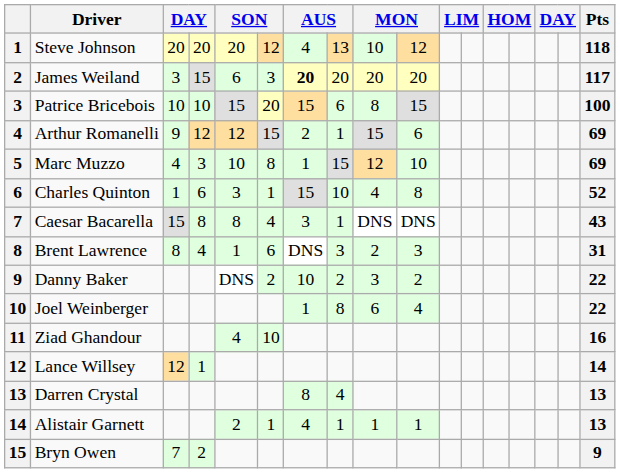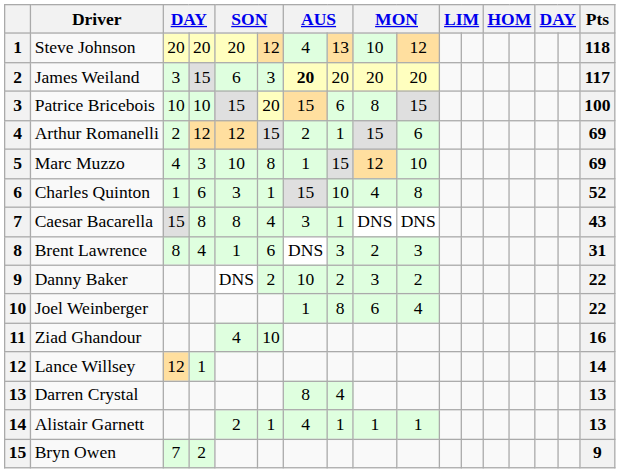 <table class="wikitable" style="font-size:85%; text-align:center">
 <tr style="background:#f9f9f9; vertical-align:top;">
 <th valign=middle></th>
 <th valign=middle>Driver</th>
 <th colspan=2><a href='#'>DAY</a></th>
 <th colspan=2><a href='#'>SON</a></th>
 <th colspan=2><a href='#'>AUS</a></th>
 <th colspan=2><a href='#'>MON</a></th>
 <th colspan=2><a href='#'>LIM</a></th>
 <th colspan=2><a href='#'>HOM</a></th>
 <th colspan=2><a href='#'>DAY</a></th>
 <th valign=middle>Pts</th>
 </tr>
 <tr>
 <th>1</th>
 <td align=left> Steve Johnson</td>
 <td style="background:#ffffbf;">20</td>
 <td style="background:#ffffbf;">20</td>
 <td style="background:#ffffbf;">20</td>
 <td style="background:#ffdf9f;">12</td>
 <td style="background:#dfffdf;">4</td>
 <td style="background:#ffdf9f;">13</td>
 <td style="background:#dfffdf;">10</td>
 <td style="background:#ffdf9f;">12</td>
 <td></td>
 <td></td>
 <td></td>
 <td></td>
 <td></td>
 <td></td>
 <th>118</th>
 </tr>
 <tr>
 <th>2</th>
 <td align=left> James Weiland</td>
 <td style="background:#dfffdf;">3</td>
 <td style="background:#dfdfdf;">15</td>
 <td style="background:#dfffdf;">6</td>
 <td style="background:#dfffdf;">3</td>
 <td style="background:#ffffbf;"><strong>20</strong></td>
 <td style="background:#ffffbf;">20</td>
 <td style="background:#ffffbf;">20</td>
 <td style="background:#ffffbf;">20</td>
 <td></td>
 <td></td>
 <td></td>
 <td></td>
 <td></td>
 <td></td>
 <th>117</th>
 </tr>
 <tr>
 <th>3</th>
 <td align=left> Patrice Bricebois</td>
 <td style="background:#dfffdf;">10</td>
 <td style="background:#dfffdf;">10</td>
 <td style="background:#dfdfdf;">15</td>
 <td style="background:#ffffbf;">20</td>
 <td style="background:#ffdf9f;">15</td>
 <td style="background:#dfffdf;">6</td>
 <td style="background:#dfffdf;">8</td>
 <td style="background:#dfdfdf;">15</td>
 <td></td>
 <td></td>
 <td></td>
 <td></td>
 <td></td>
 <td></td>
 <th>100</th>
 </tr>
 <tr>
 <th>4</th>
 <td align=left> Arthur Romanelli</td>
-<td style="background:#dfffdf;">9</td>
+<td style="background:#dfffdf;">2</td>
 <td style="background:#ffdf9f;">12</td>
 <td style="background:#ffdf9f;">12</td>
 <td style="background:#dfdfdf;">15</td>
 <td style="background:#dfffdf;">2</td>
 <td style="background:#dfffdf;">1</td>
 <td style="background:#dfdfdf;">15</td>
 <td style="background:#dfffdf;">6</td>
 <td></td>
 <td></td>
 <td></td>
 <td></td>
 <td></td>
 <td></td>
 <th>69</th>
 </tr>
 <tr>
 <th>5</th>
 <td align=left> Marc Muzzo</td>
 <td style="background:#dfffdf;">4</td>
 <td style="background:#dfffdf;">3</td>
 <td style="background:#dfffdf;">10</td>
 <td style="background:#dfffdf;">8</td>
 <td style="background:#dfffdf;">1</td>
 <td style="background:#dfdfdf;">15</td>
 <td style="background:#ffdf9f;">12</td>
 <td style="background:#dfffdf;">10</td>
 <td></td>
 <td></td>
 <td></td>
 <td></td>
 <td></td>
 <td></td>
 <th>69</th>
 </tr>
 <tr>
 <th>6</th>
 <td align=left> Charles Quinton</td>
 <td style="background:#dfffdf;">1</td>
 <td style="background:#dfffdf;">6</td>
 <td style="background:#dfffdf;">3</td>
 <td style="background:#dfffdf;">1</td>
 <td style="background:#dfdfdf;">15</td>
 <td style="background:#dfffdf;">10</td>
 <td style="background:#dfffdf;">4</td>
 <td style="background:#dfffdf;">8</td>
 <td></td>
 <td></td>
 <td></td>
 <td></td>
 <td></td>
 <td></td>
 <th>52</th>
 </tr>
 <tr>
 <th>7</th>
 <td align=left> Caesar Bacarella</td>
 <td style="background:#dfdfdf;">15</td>
 <td style="background:#dfffdf;">8</td>
 <td style="background:#dfffdf;">8</td>
 <td style="background:#dfffdf;">4</td>
 <td style="background:#dfffdf;">3</td>
 <td style="background:#dfffdf;">1</td>
 <td style="background:#ffffff;">DNS</td>
 <td style="background:#ffffff;">DNS</td>
 <td></td>
 <td></td>
 <td></td>
 <td></td>
 <td></td>
 <td></td>
 <th>43</th>
 </tr>
 <tr>
 <th>8</th>
 <td align=left> Brent Lawrence</td>
 <td style="background:#dfffdf;">8</td>
 <td style="background:#dfffdf;">4</td>
 <td style="background:#dfffdf;">1</td>
 <td style="background:#dfffdf;">6</td>
 <td style="background:#ffffff;">DNS</td>
 <td style="background:#dfffdf;">3</td>
 <td style="background:#dfffdf;">2</td>
 <td style="background:#dfffdf;">3</td>
 <td></td>
 <td></td>
 <td></td>
 <td></td>
 <td></td>
 <td></td>
 <th>31</th>
 </tr>
 <tr>
 <th>9</th>
 <td align=left> Danny Baker</td>
 <td></td>
 <td></td>
 <td style="background:#ffffff;">DNS</td>
 <td style="background:#dfffdf;">2</td>
 <td style="background:#dfffdf;">10</td>
 <td style="background:#dfffdf;">2</td>
 <td style="background:#dfffdf;">3</td>
 <td style="background:#dfffdf;">2</td>
 <td></td>
 <td></td>
 <td></td>
 <td></td>
 <td></td>
 <td></td>
 <th>22</th>
 </tr>
 <tr>
 <th>10</th>
 <td align=left> Joel Weinberger</td>
 <td></td>
 <td></td>
 <td></td>
 <td></td>
 <td style="background:#dfffdf;">1</td>
 <td style="background:#dfffdf;">8</td>
 <td style="background:#dfffdf;">6</td>
 <td style="background:#dfffdf;">4</td>
 <td></td>
 <td></td>
 <td></td>
 <td></td>
 <td></td>
 <td></td>
 <th>22</th>
 </tr>
 <tr>
 <th>11</th>
 <td align=left> Ziad Ghandour</td>
 <td></td>
 <td></td>
 <td style="background:#dfffdf;">4</td>
 <td style="background:#dfffdf;">10</td>
 <td></td>
 <td></td>
 <td></td>
 <td></td>
 <td></td>
 <td></td>
 <td></td>
 <td></td>
 <td></td>
 <td></td>
 <th>16</th>
 </tr>
 <tr>
 <th>12</th>
 <td align=left> Lance Willsey</td>
 <td style="background:#ffdf9f;">12</td>
 <td style="background:#dfffdf;">1</td>
 <td></td>
 <td></td>
 <td></td>
 <td></td>
 <td></td>
 <td></td>
 <td></td>
 <td></td>
 <td></td>
 <td></td>
 <td></td>
 <td></td>
 <th>14</th>
 </tr>
 <tr>
 <th>13</th>
 <td align=left> Darren Crystal</td>
 <td></td>
 <td></td>
 <td></td>
 <td></td>
 <td style="background:#dfffdf;">8</td>
 <td style="background:#dfffdf;">4</td>
 <td></td>
 <td></td>
 <td></td>
 <td></td>
 <td></td>
 <td></td>
 <td></td>
 <td></td>
 <th>13</th>
 </tr>
 <tr>
 <th>14</th>
 <td align=left> Alistair Garnett</td>
 <td></td>
 <td></td>
 <td style="background:#dfffdf;">2</td>
 <td style="background:#dfffdf;">1</td>
 <td style="background:#dfffdf;">4</td>
 <td style="background:#dfffdf;">1</td>
 <td style="background:#dfffdf;">1</td>
 <td style="background:#dfffdf;">1</td>
 <td></td>
 <td></td>
 <td></td>
 <td></td>
 <td></td>
 <td></td>
 <th>13</th>
 </tr>
 <tr>
 <th>15</th>
 <td align=left> Bryn Owen</td>
 <td style="background:#dfffdf;">7</td>
 <td style="background:#dfffdf;">2</td>
 <td></td>
 <td></td>
 <td></td>
 <td></td>
 <td></td>
 <td></td>
 <td></td>
 <td></td>
 <td></td>
 <td></td>
 <td></td>
 <td></td>
 <th>9</th>
 </tr>
 </table>
